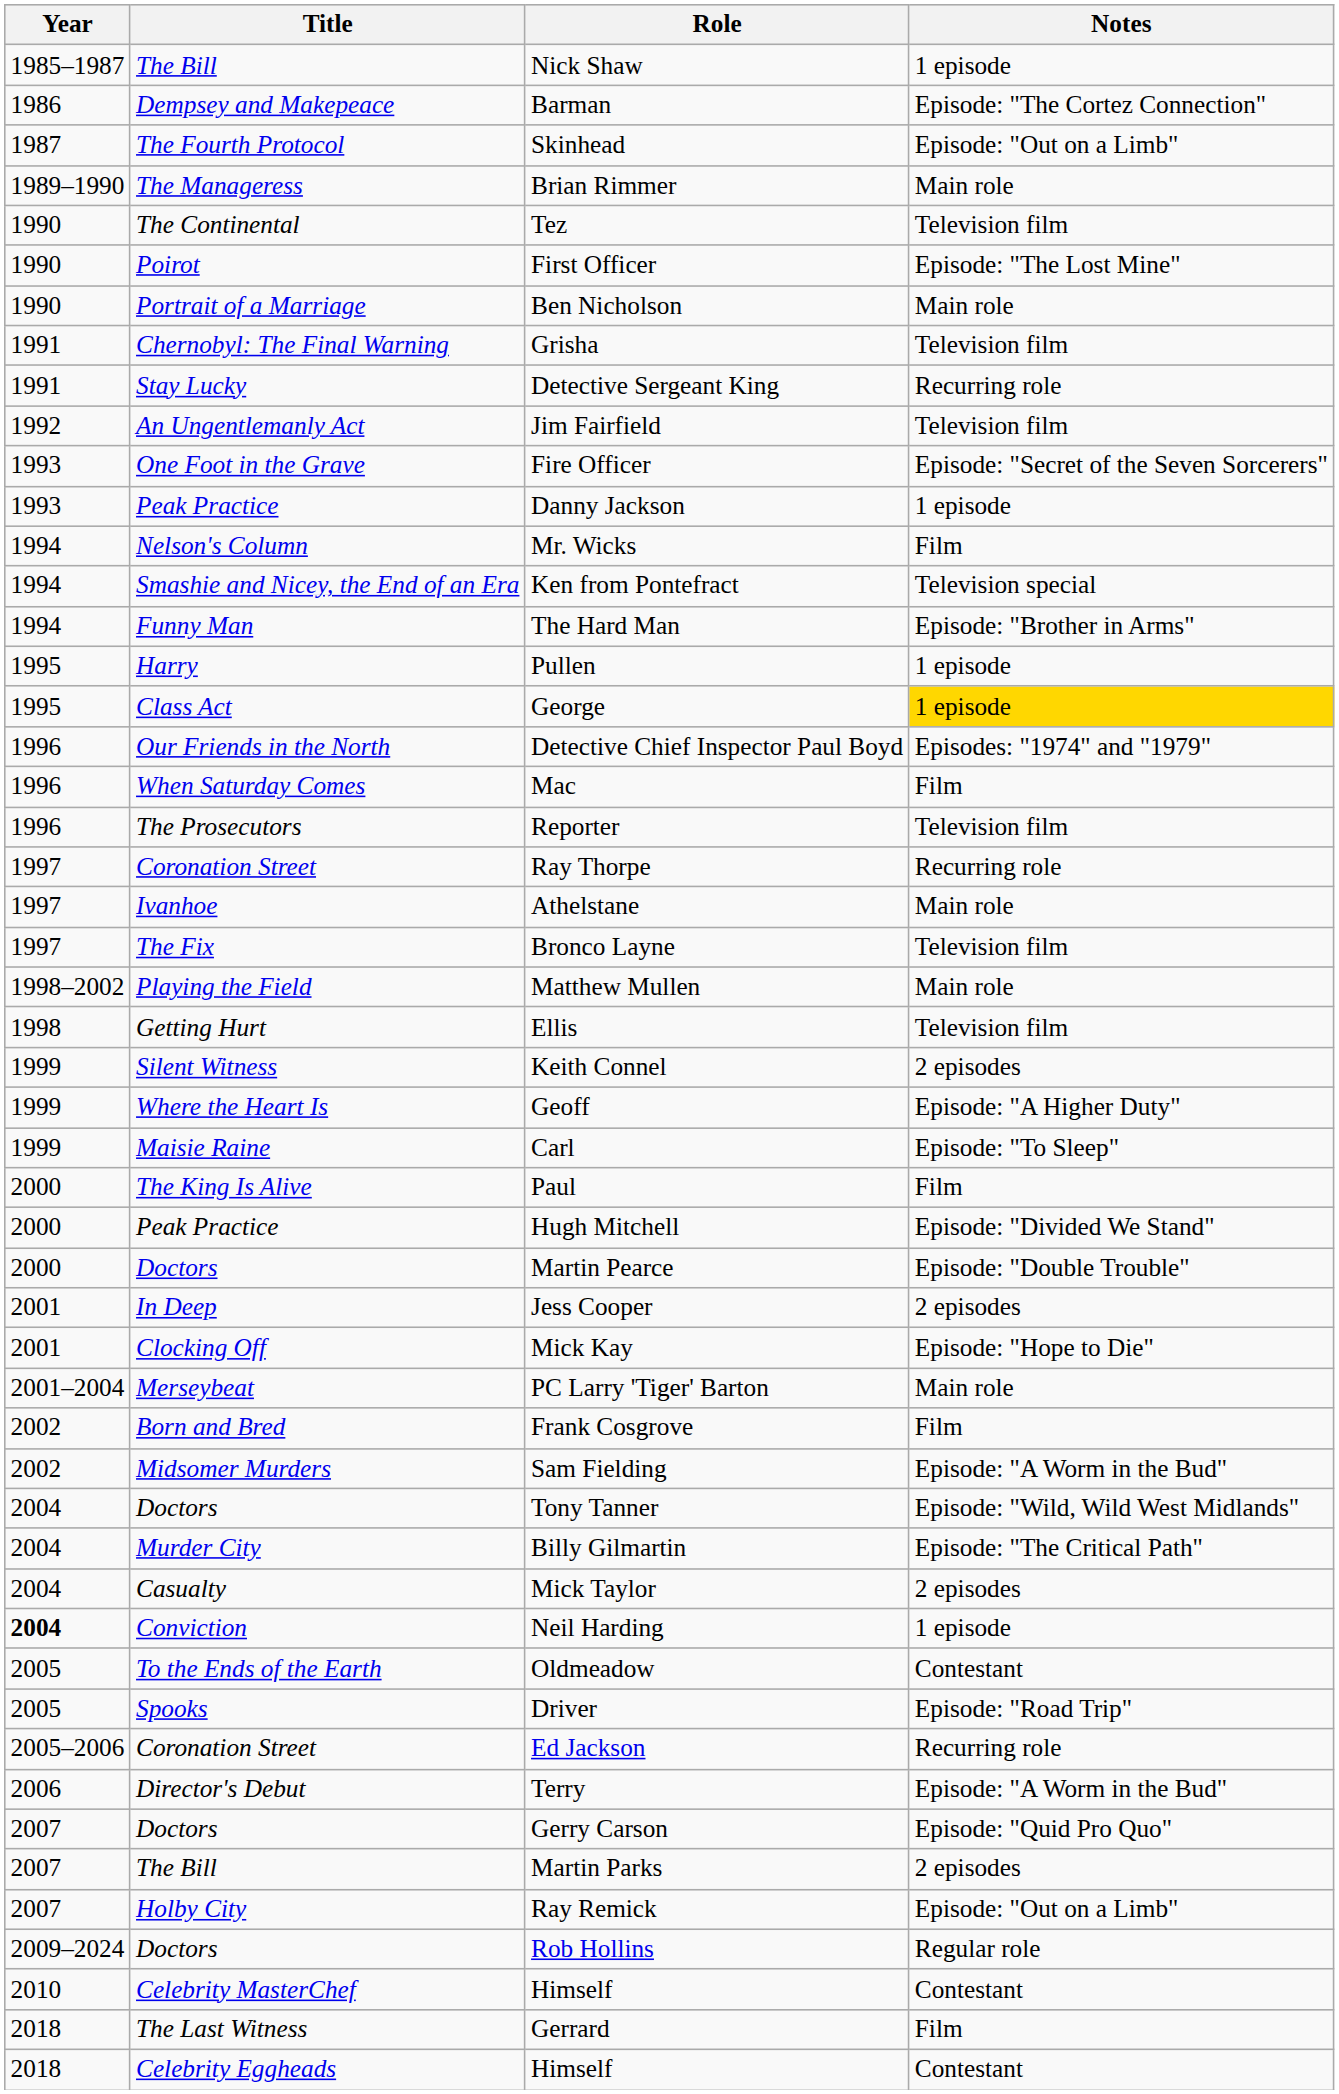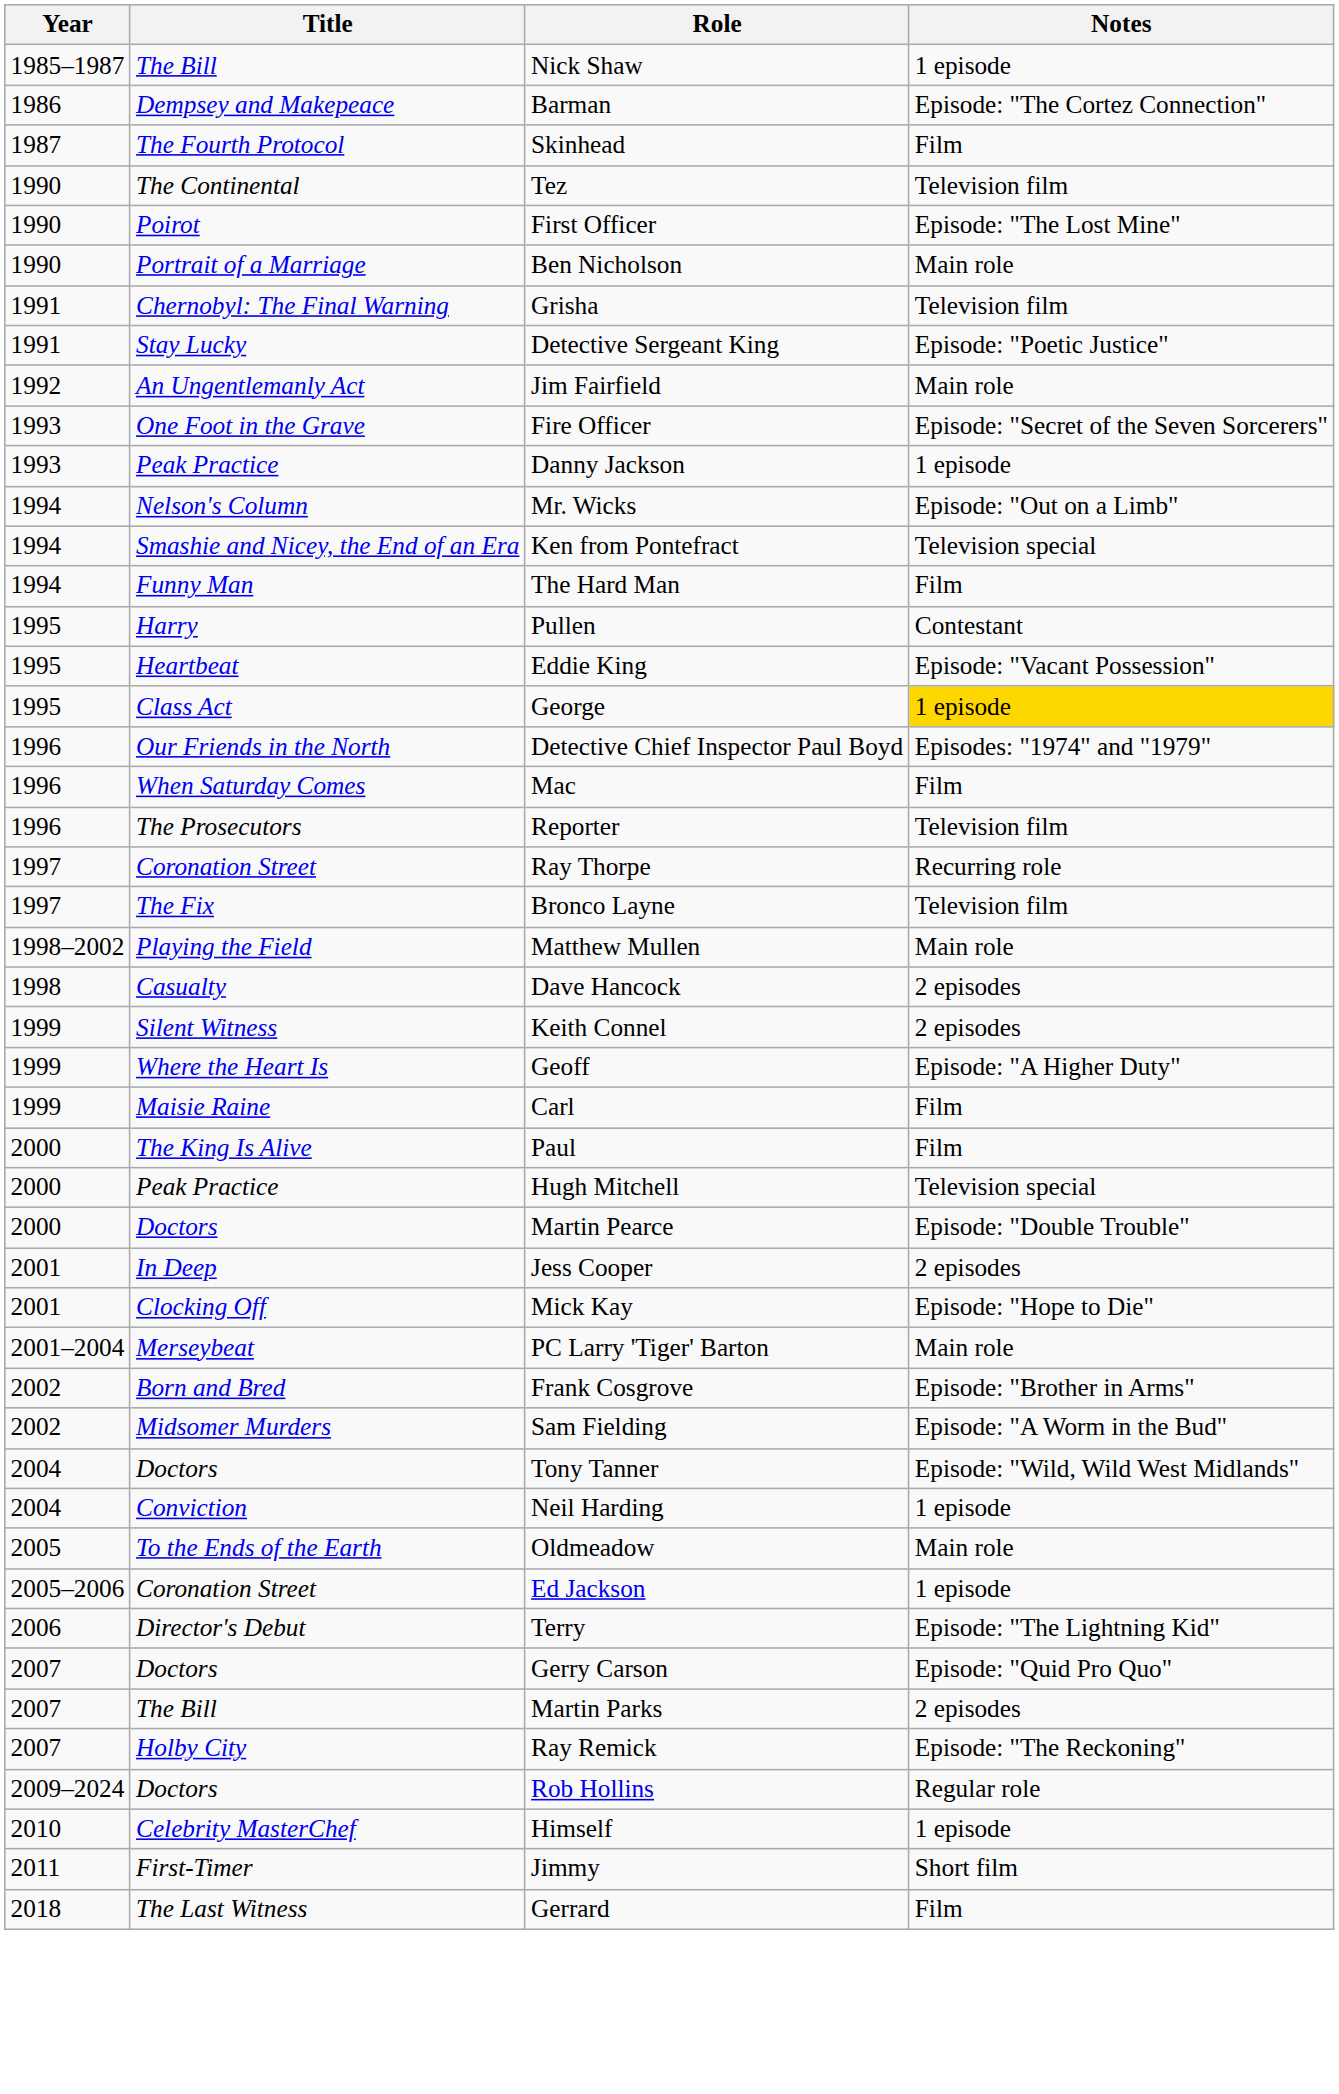 <table class="wikitable">
 <tr>
 <th>Year</th>
 <th>Title</th>
 <th>Role</th>
 <th>Notes</th>
 </tr>
 <tr>
 <td>1985–1987</td>
 <td><em><a href='#'>The Bill</a></em></td>
 <td>Nick Shaw</td>
 <td>1 episode</td>
 </tr>
 <tr>
 <td>1986</td>
 <td><em><a href='#'>Dempsey and Makepeace</a></em></td>
 <td>Barman</td>
 <td>Episode: "The Cortez Connection"</td>
 </tr>
 <tr>
 <td>1987</td>
 <td><em><a href='#'>The Fourth Protocol</a></em></td>
 <td>Skinhead</td>
-<td>Episode: "Out on a Limb"</td>
-</tr>
-<tr>
-<td>1989–1990</td>
-<td><em><a href='#'>The Manageress</a></em></td>
-<td>Brian Rimmer</td>
-<td>Main role</td>
+<td>Film</td>
 </tr>
 <tr>
 <td>1990</td>
 <td><em>The Continental</em></td>
 <td>Tez</td>
 <td>Television film</td>
 </tr>
 <tr>
 <td>1990</td>
 <td><em><a href='#'>Poirot</a></em></td>
 <td>First Officer</td>
 <td>Episode: "The Lost Mine"</td>
 </tr>
 <tr>
 <td>1990</td>
 <td><em><a href='#'>Portrait of a Marriage</a></em></td>
 <td>Ben Nicholson</td>
 <td>Main role</td>
 </tr>
 <tr>
 <td>1991</td>
 <td><em><a href='#'>Chernobyl: The Final Warning</a></em></td>
 <td>Grisha</td>
 <td>Television film</td>
 </tr>
 <tr>
 <td>1991</td>
 <td><em><a href='#'>Stay Lucky</a></em></td>
 <td>Detective Sergeant King</td>
-<td>Recurring role</td>
+<td>Episode: "Poetic Justice"</td>
 </tr>
 <tr>
 <td>1992</td>
 <td><em><a href='#'>An Ungentlemanly Act</a></em></td>
 <td>Jim Fairfield</td>
-<td>Television film</td>
+<td>Main role</td>
 </tr>
 <tr>
 <td>1993</td>
 <td><em><a href='#'>One Foot in the Grave</a></em></td>
 <td>Fire Officer</td>
 <td>Episode: "Secret of the Seven Sorcerers"</td>
 </tr>
 <tr>
 <td>1993</td>
 <td><em><a href='#'>Peak Practice</a></em></td>
 <td>Danny Jackson</td>
 <td>1 episode</td>
 </tr>
 <tr>
 <td>1994</td>
 <td><em><a href='#'>Nelson's Column</a></em></td>
 <td>Mr. Wicks</td>
-<td>Film</td>
+<td>Episode: "Out on a Limb"</td>
 </tr>
 <tr>
 <td>1994</td>
 <td><em><a href='#'>Smashie and Nicey, the End of an Era</a></em></td>
 <td>Ken from Pontefract</td>
 <td>Television special</td>
 </tr>
 <tr>
 <td>1994</td>
 <td><em><a href='#'>Funny Man</a></em></td>
 <td>The Hard Man</td>
-<td>Episode: "Brother in Arms"</td>
+<td>Film</td>
 </tr>
 <tr>
 <td>1995</td>
 <td><em><a href='#'>Harry</a></em></td>
 <td>Pullen</td>
-<td>1 episode</td>
+<td>Contestant</td>
+</tr>
+<tr>
+<td>1995</td>
+<td><em><a href='#'>Heartbeat</a></em></td>
+<td>Eddie King</td>
+<td>Episode: "Vacant Possession"</td>
 </tr>
 <tr>
 <td>1995</td>
 <td><em><a href='#'>Class Act</a></em></td>
 <td>George</td>
 <td style="background: gold;">1 episode</td>
 </tr>
 <tr>
 <td>1996</td>
 <td><em><a href='#'>Our Friends in the North</a></em></td>
 <td>Detective Chief Inspector Paul Boyd</td>
 <td>Episodes: "1974" and "1979"</td>
 </tr>
 <tr>
 <td>1996</td>
 <td><em><a href='#'>When Saturday Comes</a></em></td>
 <td>Mac</td>
 <td>Film</td>
 </tr>
 <tr>
 <td>1996</td>
 <td><em>The Prosecutors</em></td>
 <td>Reporter</td>
 <td>Television film</td>
 </tr>
 <tr>
 <td>1997</td>
 <td><em><a href='#'>Coronation Street</a></em></td>
 <td>Ray Thorpe</td>
 <td>Recurring role</td>
 </tr>
 <tr>
 <td>1997</td>
-<td><em><a href='#'>Ivanhoe</a></em></td>
-<td>Athelstane</td>
-<td>Main role</td>
-</tr>
-<tr>
-<td>1997</td>
 <td><em><a href='#'>The Fix</a></em></td>
 <td>Bronco Layne</td>
 <td>Television film</td>
 </tr>
 <tr>
 <td>1998–2002</td>
 <td><em><a href='#'>Playing the Field</a></em></td>
 <td>Matthew Mullen</td>
 <td>Main role</td>
 </tr>
 <tr>
 <td>1998</td>
-<td><em>Getting Hurt</em></td>
-<td>Ellis</td>
-<td>Television film</td>
+<td><em><a href='#'>Casualty</a></em></td>
+<td>Dave Hancock</td>
+<td>2 episodes</td>
 </tr>
 <tr>
 <td>1999</td>
 <td><em><a href='#'>Silent Witness</a></em></td>
 <td>Keith Connel</td>
 <td>2 episodes</td>
 </tr>
 <tr>
 <td>1999</td>
 <td><em><a href='#'>Where the Heart Is</a></em></td>
 <td>Geoff</td>
 <td>Episode: "A Higher Duty"</td>
 </tr>
 <tr>
 <td>1999</td>
 <td><em><a href='#'>Maisie Raine</a></em></td>
 <td>Carl</td>
-<td>Episode: "To Sleep"</td>
+<td>Film</td>
 </tr>
 <tr>
 <td>2000</td>
 <td><em><a href='#'>The King Is Alive</a></em></td>
 <td>Paul</td>
 <td>Film</td>
 </tr>
 <tr>
 <td>2000</td>
 <td><em>Peak Practice</em></td>
 <td>Hugh Mitchell</td>
-<td>Episode: "Divided We Stand"</td>
+<td>Television special</td>
 </tr>
 <tr>
 <td>2000</td>
 <td><em><a href='#'>Doctors</a></em></td>
 <td>Martin Pearce</td>
 <td>Episode: "Double Trouble"</td>
 </tr>
 <tr>
 <td>2001</td>
 <td><em><a href='#'>In Deep</a></em></td>
 <td>Jess Cooper</td>
 <td>2 episodes</td>
 </tr>
 <tr>
 <td>2001</td>
 <td><em><a href='#'>Clocking Off</a></em></td>
 <td>Mick Kay</td>
 <td>Episode: "Hope to Die"</td>
 </tr>
 <tr>
 <td>2001–2004</td>
 <td><em><a href='#'>Merseybeat</a></em></td>
 <td>PC Larry 'Tiger' Barton</td>
 <td>Main role</td>
 </tr>
 <tr>
 <td>2002</td>
 <td><em><a href='#'>Born and Bred</a></em></td>
 <td>Frank Cosgrove</td>
-<td>Film</td>
+<td>Episode: "Brother in Arms"</td>
 </tr>
 <tr>
 <td>2002</td>
 <td><em><a href='#'>Midsomer Murders</a></em></td>
 <td>Sam Fielding</td>
 <td>Episode: "A Worm in the Bud"</td>
 </tr>
 <tr>
 <td>2004</td>
 <td><em>Doctors</em></td>
 <td>Tony Tanner</td>
 <td>Episode: "Wild, Wild West Midlands"</td>
 </tr>
 <tr>
 <td>2004</td>
-<td><em><a href='#'>Murder City</a></em></td>
-<td>Billy Gilmartin</td>
-<td>Episode: "The Critical Path"</td>
-</tr>
-<tr>
-<td>2004</td>
-<td><em>Casualty</em></td>
-<td>Mick Taylor</td>
-<td>2 episodes</td>
-</tr>
-<tr>
-<td><strong>2004</strong></td>
 <td><em><a href='#'>Conviction</a></em></td>
 <td>Neil Harding</td>
 <td>1 episode</td>
 </tr>
 <tr>
 <td>2005</td>
 <td><em><a href='#'>To the Ends of the Earth</a></em></td>
 <td>Oldmeadow</td>
-<td>Contestant</td>
-</tr>
-<tr>
-<td>2005</td>
-<td><em><a href='#'>Spooks</a></em></td>
-<td>Driver</td>
-<td>Episode: "Road Trip"</td>
+<td>Main role</td>
 </tr>
 <tr>
 <td>2005–2006</td>
 <td><em>Coronation Street</em></td>
 <td><a href='#'>Ed Jackson</a></td>
-<td>Recurring role</td>
+<td>1 episode</td>
 </tr>
 <tr>
 <td>2006</td>
 <td><em>Director's Debut</em></td>
 <td>Terry</td>
-<td>Episode: "A Worm in the Bud"</td>
+<td>Episode: "The Lightning Kid"</td>
 </tr>
 <tr>
 <td>2007</td>
 <td><em>Doctors</em></td>
 <td>Gerry Carson</td>
 <td>Episode: "Quid Pro Quo"</td>
 </tr>
 <tr>
 <td>2007</td>
 <td><em>The Bill</em></td>
 <td>Martin Parks</td>
 <td>2 episodes</td>
 </tr>
 <tr>
 <td>2007</td>
 <td><em><a href='#'>Holby City</a></em></td>
 <td>Ray Remick</td>
-<td>Episode: "Out on a Limb"</td>
+<td>Episode: "The Reckoning"</td>
 </tr>
 <tr>
 <td>2009–2024</td>
 <td><em>Doctors</em></td>
 <td><a href='#'>Rob Hollins</a></td>
 <td>Regular role</td>
 </tr>
 <tr>
 <td>2010</td>
 <td><em><a href='#'>Celebrity MasterChef</a></em></td>
 <td>Himself</td>
-<td>Contestant</td>
+<td>1 episode</td>
+</tr>
+<tr>
+<td>2011</td>
+<td><em>First-Timer</em></td>
+<td>Jimmy</td>
+<td>Short film</td>
 </tr>
 <tr>
 <td>2018</td>
 <td><em>The Last Witness</em></td>
 <td>Gerrard</td>
 <td>Film</td>
 </tr>
-<tr>
-<td>2018</td>
-<td><em><a href='#'>Celebrity Eggheads</a></em></td>
-<td>Himself</td>
-<td>Contestant</td>
-</tr>
 </table>
